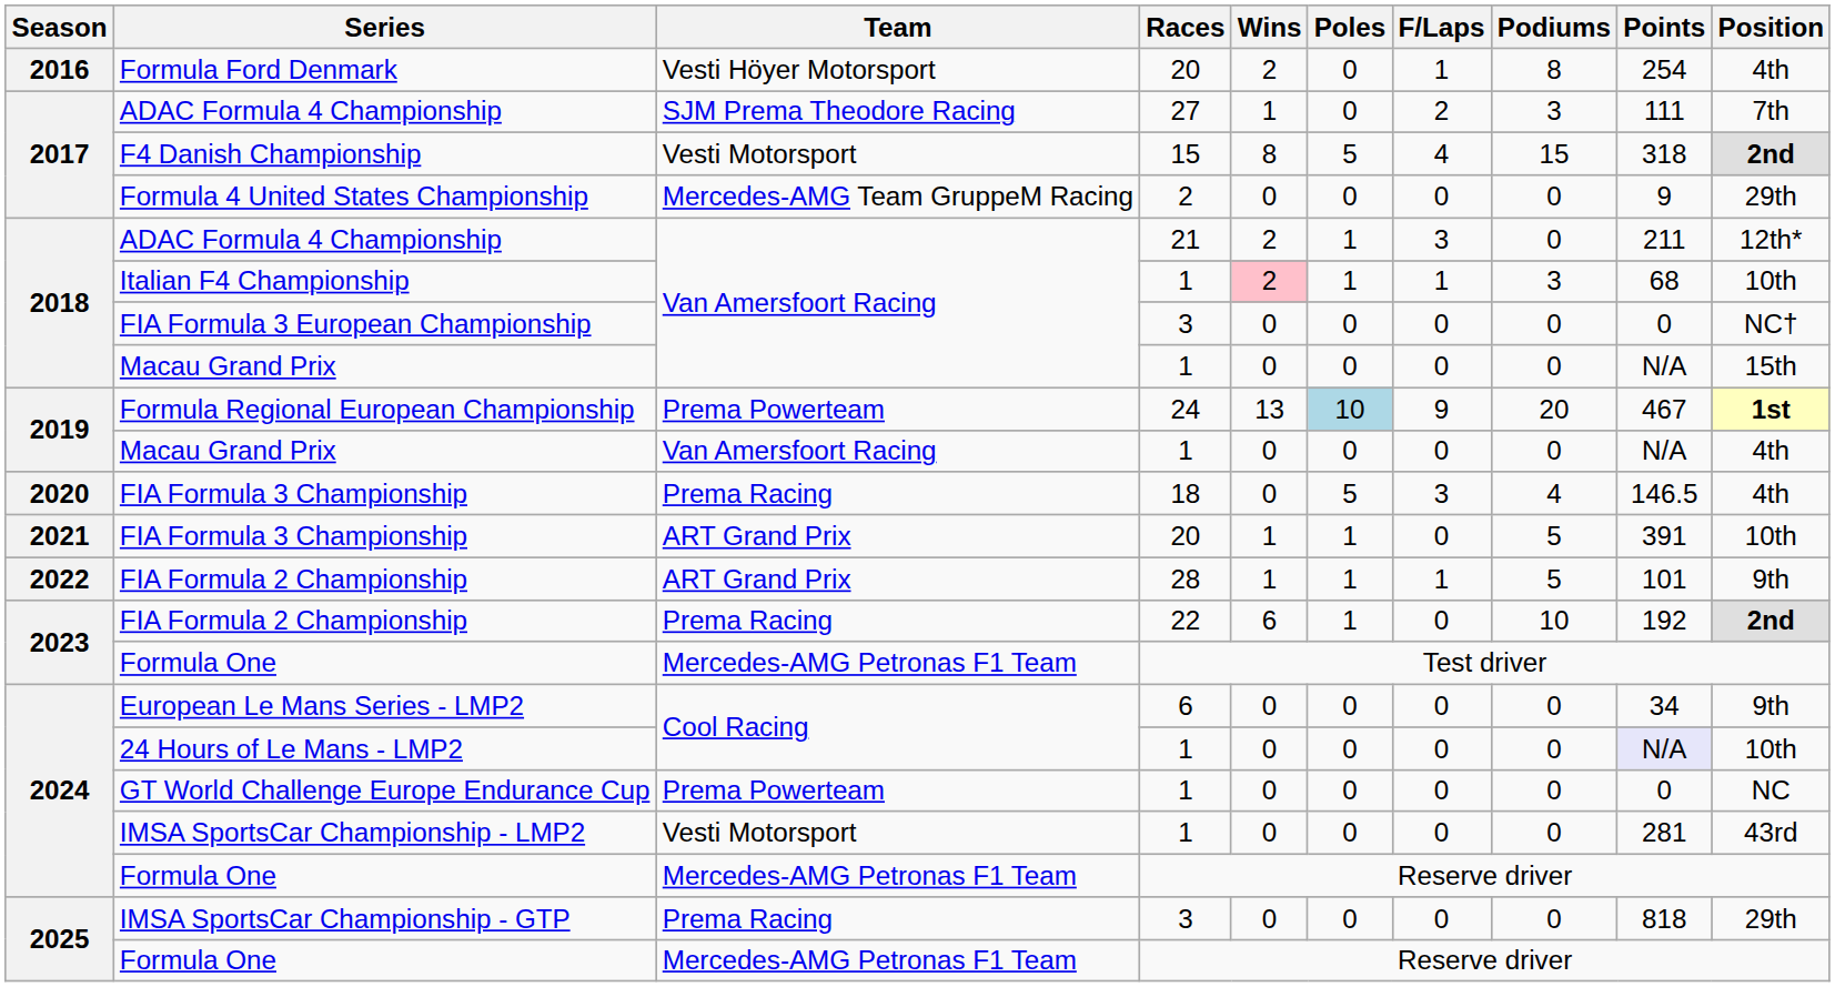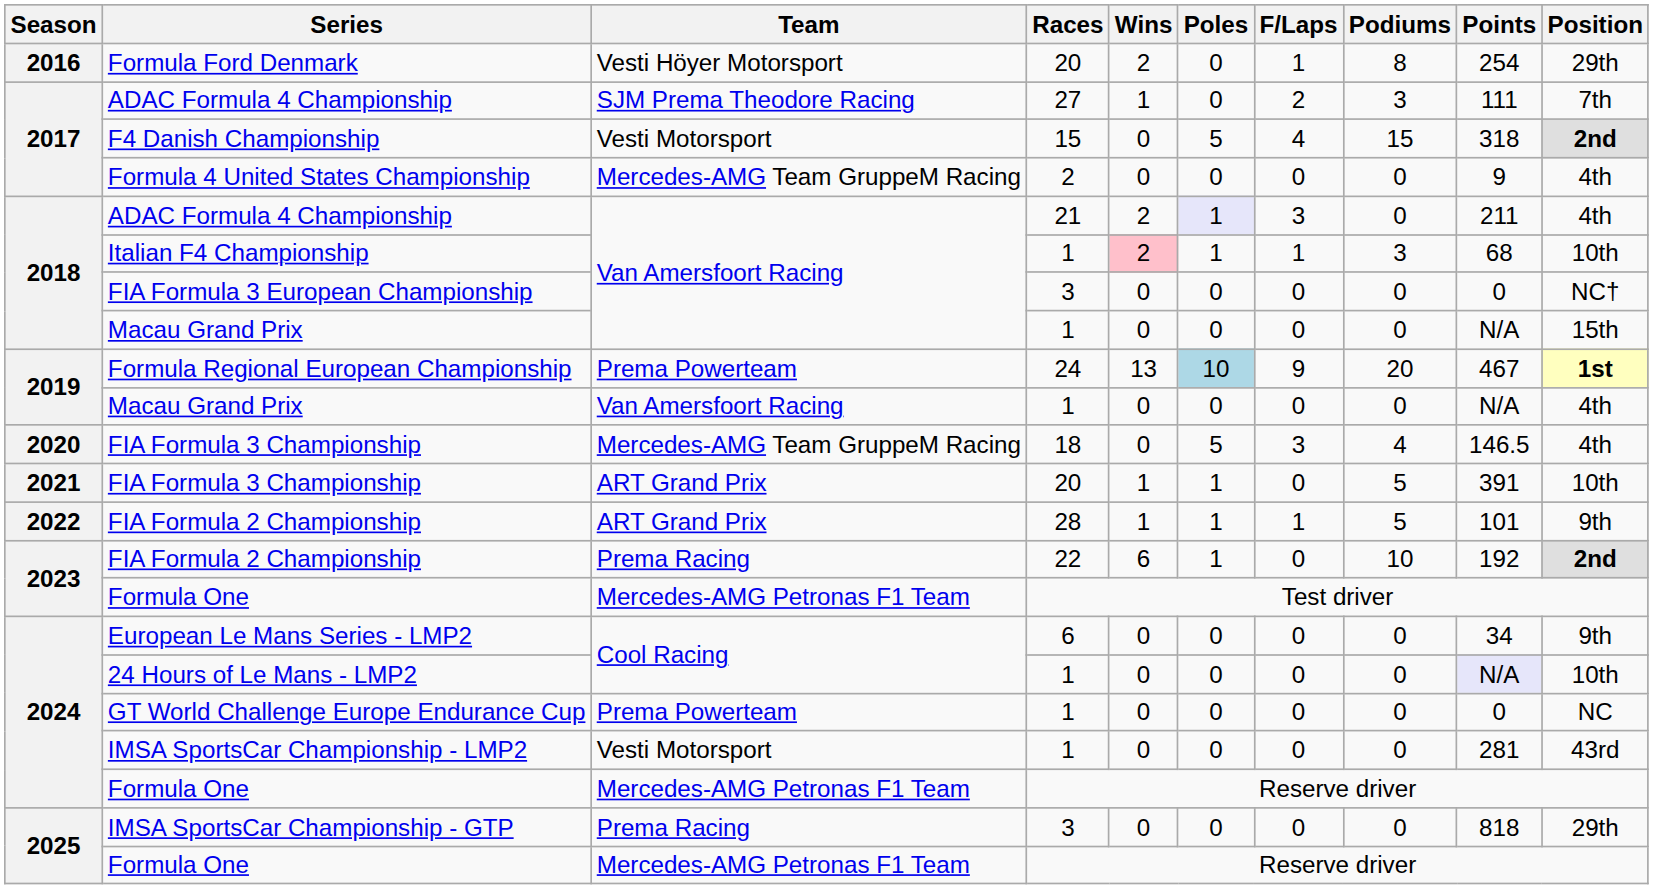 <table class="wikitable" style="font-size: 90%; text-align:center">
 <tr>
 <th>Season</th>
 <th>Series</th>
 <th>Team</th>
 <th>Races</th>
 <th>Wins</th>
 <th>Poles</th>
 <th>F/Laps</th>
 <th>Podiums</th>
 <th>Points</th>
 <th>Position</th>
 </tr>
 <tr>
 <th>2016</th>
 <td align=left><a href='#'>Formula Ford Denmark</a></td>
 <td align=left>Vesti Höyer Motorsport</td>
 <td>20</td>
 <td>2</td>
 <td>0</td>
 <td>1</td>
 <td>8</td>
 <td>254</td>
-<td>4th</td>
+<td>29th</td>
 </tr>
 <tr>
 <th rowspan=3>2017</th>
 <td align=left><a href='#'>ADAC Formula 4 Championship</a></td>
 <td align=left><a href='#'>SJM Prema Theodore Racing</a></td>
 <td>27</td>
 <td>1</td>
 <td>0</td>
 <td>2</td>
 <td>3</td>
 <td>111</td>
 <td>7th</td>
 </tr>
 <tr>
 <td align=left><a href='#'>F4 Danish Championship</a></td>
 <td align=left>Vesti Motorsport</td>
 <td>15</td>
-<td>8</td>
+<td>0</td>
 <td>5</td>
 <td>4</td>
 <td>15</td>
 <td>318</td>
 <td style="background:#dfdfdf;"><strong>2nd</strong></td>
 </tr>
 <tr>
 <td align=left><a href='#'>Formula 4 United States Championship</a></td>
 <td align=left><a href='#'>Mercedes-AMG</a> Team GruppeM Racing</td>
 <td>2</td>
 <td>0</td>
 <td>0</td>
 <td>0</td>
 <td>0</td>
 <td>9</td>
-<td>29th</td>
+<td>4th</td>
 </tr>
 <tr>
 <th rowspan=4>2018</th>
 <td align=left><a href='#'>ADAC Formula 4 Championship</a></td>
 <td align=left rowspan=4><a href='#'>Van Amersfoort Racing</a></td>
 <td>21</td>
 <td>2</td>
-<td>1</td>
+<td style="background: lavender;">1</td>
 <td>3</td>
 <td>0</td>
 <td>211</td>
-<td>12th*</td>
+<td>4th</td>
 </tr>
 <tr>
 <td align=left><a href='#'>Italian F4 Championship</a></td>
 <td>1</td>
 <td style="background: pink;">2</td>
 <td>1</td>
 <td>1</td>
 <td>3</td>
 <td>68</td>
 <td>10th</td>
 </tr>
 <tr>
 <td align=left><a href='#'>FIA Formula 3 European Championship</a></td>
 <td>3</td>
 <td>0</td>
 <td>0</td>
 <td>0</td>
 <td>0</td>
 <td>0</td>
 <td>NC†</td>
 </tr>
 <tr>
 <td align=left><a href='#'>Macau Grand Prix</a></td>
 <td>1</td>
 <td>0</td>
 <td>0</td>
 <td>0</td>
 <td>0</td>
 <td>N/A</td>
 <td>15th</td>
 </tr>
 <tr>
 <th rowspan=2>2019</th>
 <td align=left><a href='#'>Formula Regional European Championship</a></td>
 <td align=left><a href='#'>Prema Powerteam</a></td>
 <td>24</td>
 <td>13</td>
 <td style="background: lightblue;">10</td>
 <td>9</td>
 <td>20</td>
 <td>467</td>
 <td style="background:#FFFFBF;"><strong>1st</strong></td>
 </tr>
 <tr>
 <td align=left><a href='#'>Macau Grand Prix</a></td>
 <td align=left><a href='#'>Van Amersfoort Racing</a></td>
 <td>1</td>
 <td>0</td>
 <td>0</td>
 <td>0</td>
 <td>0</td>
 <td>N/A</td>
 <td>4th</td>
 </tr>
 <tr>
 <th>2020</th>
 <td align=left><a href='#'>FIA Formula 3 Championship</a></td>
-<td align=left><a href='#'>Prema Racing</a></td>
+<td align=left><a href='#'>Mercedes-AMG</a> Team GruppeM Racing</td>
 <td>18</td>
 <td>0</td>
 <td>5</td>
 <td>3</td>
 <td>4</td>
 <td>146.5</td>
 <td>4th</td>
 </tr>
 <tr>
 <th>2021</th>
 <td align=left><a href='#'>FIA Formula 3 Championship</a></td>
 <td align=left><a href='#'>ART Grand Prix</a></td>
 <td>20</td>
 <td>1</td>
 <td>1</td>
 <td>0</td>
 <td>5</td>
 <td>391</td>
 <td>10th</td>
 </tr>
 <tr>
 <th>2022</th>
 <td align=left><a href='#'>FIA Formula 2 Championship</a></td>
 <td align=left><a href='#'>ART Grand Prix</a></td>
 <td>28</td>
 <td>1</td>
 <td>1</td>
 <td>1</td>
 <td>5</td>
 <td>101</td>
 <td>9th</td>
 </tr>
 <tr>
 <th rowspan=2>2023</th>
 <td align=left><a href='#'>FIA Formula 2 Championship</a></td>
 <td align=left><a href='#'>Prema Racing</a></td>
 <td>22</td>
 <td>6</td>
 <td>1</td>
 <td>0</td>
 <td>10</td>
 <td>192</td>
 <td style="background:#DFDFDF;"><strong>2nd</strong></td>
 </tr>
 <tr>
 <td align=left><a href='#'>Formula One</a></td>
 <td nowrap="" align=left><a href='#'>Mercedes-AMG Petronas F1 Team</a></td>
 <td colspan="7">Test driver</td>
 </tr>
 <tr>
 <th rowspan="5">2024</th>
 <td align=left><a href='#'>European Le Mans Series - LMP2</a></td>
 <td align=left rowspan="2"><a href='#'>Cool Racing</a></td>
 <td>6</td>
 <td>0</td>
 <td>0</td>
 <td>0</td>
 <td>0</td>
 <td>34</td>
 <td>9th</td>
 </tr>
 <tr>
 <td align=left><a href='#'>24 Hours of Le Mans - LMP2</a></td>
 <td>1</td>
 <td>0</td>
 <td>0</td>
 <td>0</td>
 <td>0</td>
 <td style="background: lavender;">N/A</td>
 <td>10th</td>
 </tr>
 <tr>
 <td align=left><a href='#'>GT World Challenge Europe Endurance Cup</a></td>
 <td align=left><a href='#'>Prema Powerteam</a></td>
 <td>1</td>
 <td>0</td>
 <td>0</td>
 <td>0</td>
 <td>0</td>
 <td>0</td>
 <td>NC</td>
 </tr>
 <tr>
 <td align=left><a href='#'>IMSA SportsCar Championship - LMP2</a></td>
 <td align=left>Vesti Motorsport</td>
 <td>1</td>
 <td>0</td>
 <td>0</td>
 <td>0</td>
 <td>0</td>
 <td>281</td>
 <td>43rd</td>
 </tr>
 <tr>
 <td align=left><a href='#'>Formula One</a></td>
 <td nowrap="" align=left><a href='#'>Mercedes-AMG Petronas F1 Team</a></td>
 <td colspan="7">Reserve driver</td>
 </tr>
 <tr>
 <th rowspan=2>2025</th>
 <td align=left><a href='#'>IMSA SportsCar Championship - GTP</a></td>
 <td align=left><a href='#'>Prema Racing</a></td>
 <td>3</td>
 <td>0</td>
 <td>0</td>
 <td>0</td>
 <td>0</td>
 <td>818</td>
 <td>29th</td>
 </tr>
 <tr>
 <td align="left"><a href='#'>Formula One</a></td>
 <td align="left"><a href='#'>Mercedes-AMG Petronas F1 Team</a></td>
 <td colspan="7">Reserve driver</td>
 </tr>
 </table>
